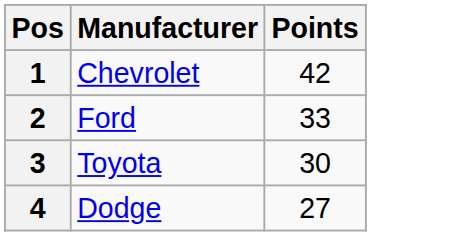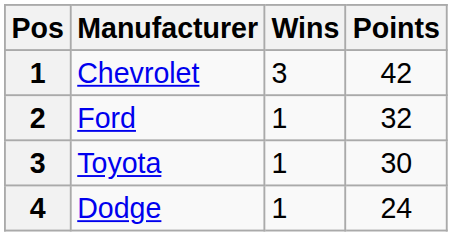 <table class="wikitable" style="font-size: 95%;">
 <tr>
 <th>Pos</th>
 <th>Manufacturer</th>
+<th>Wins</th>
 <th>Points</th>
 </tr>
 <tr>
 <th>1</th>
 <td><a href='#'>Chevrolet</a></td>
+<td>3</td>
 <td style="text-align:center;">42</td>
 </tr>
 <tr>
 <th>2</th>
 <td><a href='#'>Ford</a></td>
-<td style="text-align:center;">33</td>
+<td>1</td>
+<td style="text-align:center;">32</td>
 </tr>
 <tr>
 <th>3</th>
 <td><a href='#'>Toyota</a></td>
+<td>1</td>
 <td style="text-align:center;">30</td>
 </tr>
 <tr>
 <th>4</th>
 <td><a href='#'>Dodge</a></td>
-<td style="text-align:center;">27</td>
+<td>1</td>
+<td style="text-align:center;">24</td>
 </tr>
 </table>
